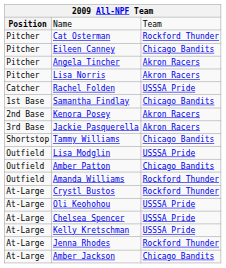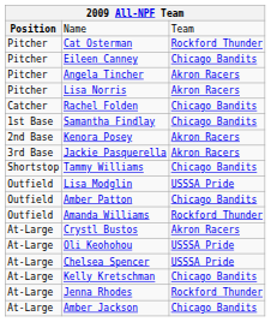 <table class="wikitable">
 <tr>
 <th colspan=4>2009 <a href='#'>All-NPF</a> Team</th>
 </tr>
 <tr>
 <th>Position</th>
 <td>Name</td>
 <td>Team</td>
 </tr>
 <tr>
 <td>Pitcher</td>
 <td><a href='#'>Cat Osterman</a></td>
 <td><a href='#'>Rockford Thunder</a></td>
 </tr>
 <tr>
 <td>Pitcher</td>
 <td><a href='#'>Eileen Canney</a></td>
 <td><a href='#'>Chicago Bandits</a></td>
 </tr>
 <tr>
 <td>Pitcher</td>
 <td><a href='#'>Angela Tincher</a></td>
 <td><a href='#'>Akron Racers</a></td>
 </tr>
 <tr>
 <td>Pitcher</td>
 <td><a href='#'>Lisa Norris</a></td>
 <td><a href='#'>Akron Racers</a></td>
 </tr>
 <tr>
 <td>Catcher</td>
 <td><a href='#'>Rachel Folden</a></td>
-<td><a href='#'>USSSA Pride</a></td>
+<td><a href='#'>Chicago Bandits</a></td>
 </tr>
 <tr>
 <td>1st Base</td>
 <td><a href='#'>Samantha Findlay</a></td>
 <td><a href='#'>Chicago Bandits</a></td>
 </tr>
 <tr>
 <td>2nd Base</td>
 <td><a href='#'>Kenora Posey</a></td>
 <td><a href='#'>Akron Racers</a></td>
 </tr>
 <tr>
 <td>3rd Base</td>
 <td><a href='#'>Jackie Pasquerella</a></td>
 <td><a href='#'>Akron Racers</a></td>
 </tr>
 <tr>
 <td>Shortstop</td>
 <td><a href='#'>Tammy Williams</a></td>
 <td><a href='#'>Chicago Bandits</a></td>
 </tr>
 <tr>
 <td>Outfield</td>
 <td><a href='#'>Lisa Modglin</a></td>
 <td><a href='#'>USSSA Pride</a></td>
 </tr>
 <tr>
 <td>Outfield</td>
 <td><a href='#'>Amber Patton</a></td>
 <td><a href='#'>Chicago Bandits</a></td>
 </tr>
 <tr>
 <td>Outfield</td>
 <td><a href='#'>Amanda Williams</a></td>
 <td><a href='#'>Rockford Thunder</a></td>
 </tr>
 <tr>
 <td>At-Large</td>
 <td><a href='#'>Crystl Bustos</a></td>
-<td><a href='#'>Rockford Thunder</a></td>
+<td><a href='#'>Akron Racers</a></td>
 </tr>
 <tr>
 <td>At-Large</td>
 <td><a href='#'>Oli Keohohou</a></td>
 <td><a href='#'>USSSA Pride</a></td>
 </tr>
 <tr>
 <td>At-Large</td>
 <td><a href='#'>Chelsea Spencer</a></td>
 <td><a href='#'>USSSA Pride</a></td>
 </tr>
 <tr>
 <td>At-Large</td>
 <td><a href='#'>Kelly Kretschman</a></td>
-<td><a href='#'>USSSA Pride</a></td>
+<td><a href='#'>Chicago Bandits</a></td>
 </tr>
 <tr>
 <td>At-Large</td>
 <td><a href='#'>Jenna Rhodes</a></td>
 <td><a href='#'>Rockford Thunder</a></td>
 </tr>
 <tr>
 <td>At-Large</td>
 <td><a href='#'>Amber Jackson</a></td>
 <td><a href='#'>Chicago Bandits</a></td>
 </tr>
 </table>
